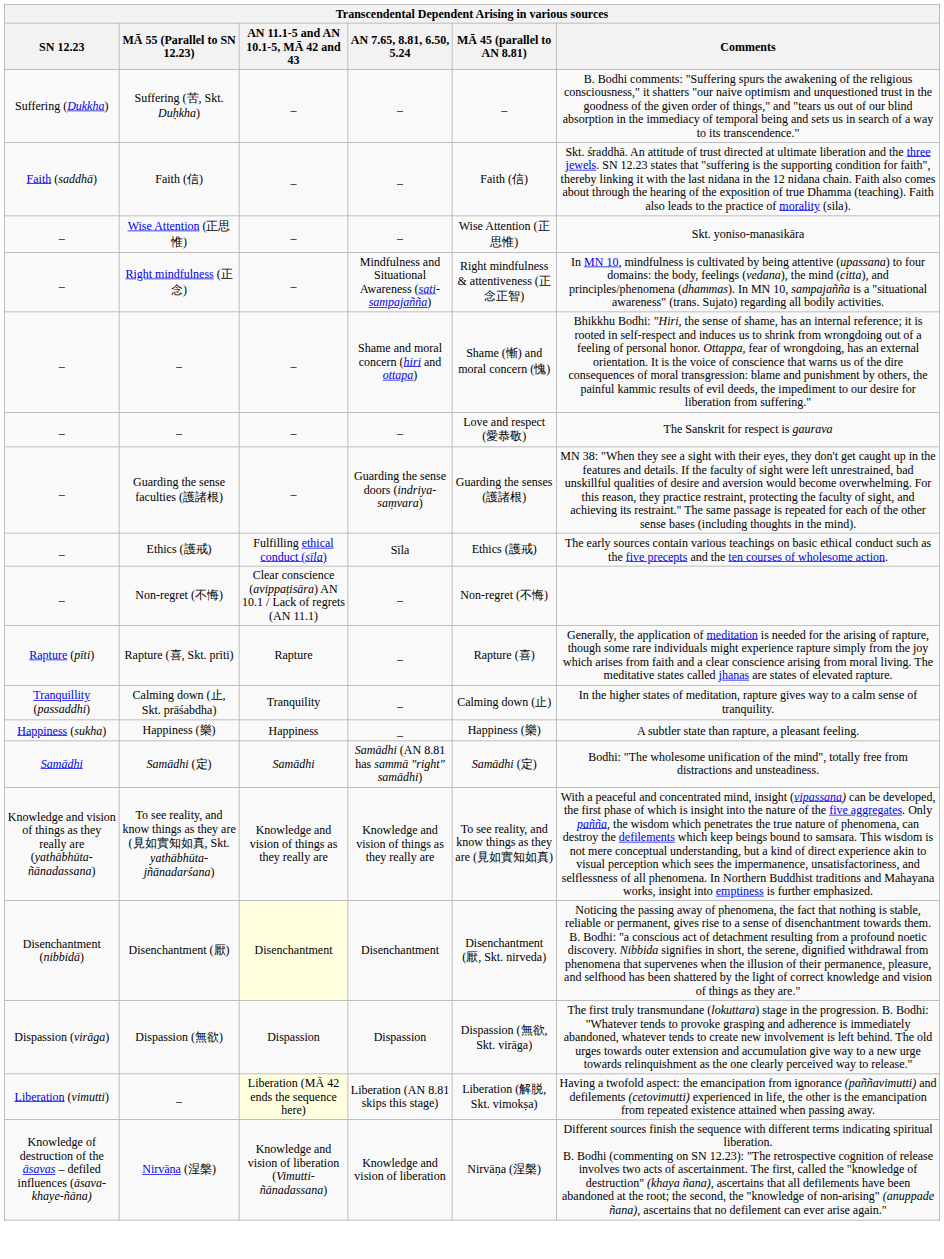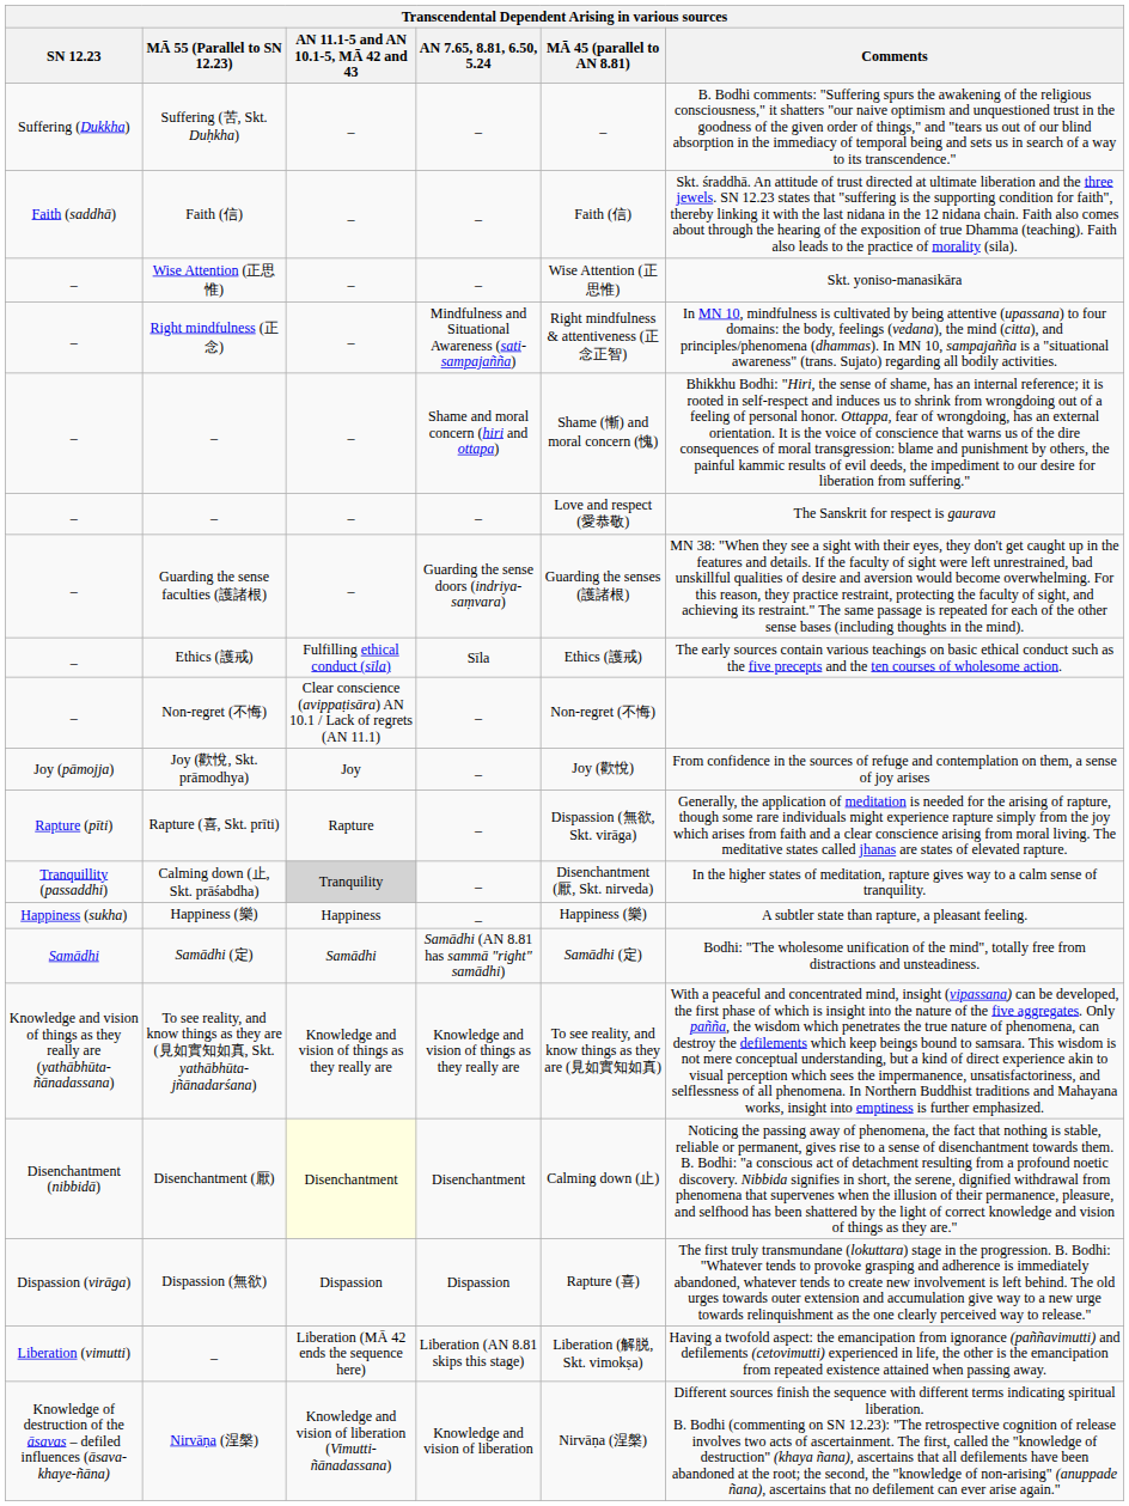 <table class="wikitable floatright mw-collapsible autocollapse" style="text-align: center">
 <tr>
 <th colspan="6">Transcendental Dependent Arising in various sources </th>
 </tr>
 <tr>
 <th>SN 12.23</th>
 <th>MĀ 55 (Parallel to SN 12.23)</th>
 <th>AN 11.1-5 and AN 10.1-5, MĀ 42 and 43</th>
 <th>AN 7.65, 8.81, 6.50, 5.24</th>
 <th>MĀ 45 (parallel to AN 8.81)</th>
 <th>Comments </th>
 </tr>
 <tr>
 <td>Suffering (<em><a href='#'>Dukkha</a></em>)</td>
 <td>Suffering (苦, Skt. <em>Duḥkha</em>)</td>
 <td>_</td>
 <td>_</td>
 <td>_</td>
 <td>B. Bodhi comments: "Suffering spurs the awakening of the religious consciousness," it shatters "our naive optimism and unquestioned trust in the goodness of the given order of things," and "tears us out of our blind absorption in the immediacy of temporal being and sets us in search of a way to its transcendence."</td>
 </tr>
 <tr>
 <td><a href='#'>Faith</a> (<em>saddhā</em>)</td>
 <td>Faith  (信)</td>
 <td>_</td>
 <td>_</td>
 <td>Faith  (信)</td>
 <td>Skt. śraddhā. An attitude of trust directed at ultimate liberation and the <a href='#'>three jewels</a>. SN 12.23 states that "suffering is the supporting condition for faith", thereby linking it with the last nidana in the 12 nidana chain.  Faith also comes about through the hearing of the exposition of true Dhamma (teaching). Faith also leads to the practice of <a href='#'>morality</a> (sila).</td>
 </tr>
 <tr>
 <td>_</td>
 <td><a href='#'>Wise Attention</a>  (正思惟)</td>
 <td>_</td>
 <td>_</td>
 <td>Wise Attention  (正思惟)</td>
 <td>Skt. yoniso-manasikāra</td>
 </tr>
 <tr>
 <td>_</td>
 <td><a href='#'>Right mindfulness</a> (正念)</td>
 <td>_</td>
 <td>Mindfulness and Situational Awareness (<em><a href='#'>sati</a>-<a href='#'>sampajañña</a></em>)</td>
 <td>Right mindfulness & attentiveness (正念正智)</td>
 <td>In <a href='#'>MN 10</a>, mindfulness is cultivated by being attentive (<em>upassana</em>) to four domains: the body, feelings (<em>vedana</em>), the mind (<em>citta</em>), and principles/phenomena (<em>dhammas</em>). In MN 10, <em>sampajañña</em> is a "situational awareness" (trans. Sujato) regarding all bodily activities.</td>
 </tr>
 <tr>
 <td>_</td>
 <td>_</td>
 <td>_</td>
 <td>Shame and moral concern (<em><a href='#'>hiri</a></em> and <em><a href='#'>ottapa</a></em>)</td>
 <td>Shame (慚) and  moral concern (愧)</td>
 <td>Bhikkhu Bodhi: "<em>Hiri,</em> the sense of shame, has an internal reference; it is rooted in self-respect and induces us to shrink from wrongdoing out of a feeling of personal honor. <em>Ottappa,</em> fear of wrongdoing, has an external orientation. It is the voice of conscience that warns us of the dire consequences of moral transgression: blame and punishment by others, the painful kammic results of evil deeds, the impediment to our desire for liberation from suffering."</td>
 </tr>
 <tr>
 <td>_</td>
 <td>_</td>
 <td>_</td>
 <td>_</td>
 <td>Love and respect (愛恭敬)</td>
 <td>The Sanskrit for respect is <em>gaurava</em></td>
 </tr>
 <tr>
 <td>_</td>
 <td>Guarding the  sense faculties (護諸根)</td>
 <td>_</td>
 <td>Guarding the  sense doors (<em>indriya-saṃvara</em>)</td>
 <td>Guarding the  senses (護諸根)</td>
 <td>MN 38: "When they see a sight with their eyes, they don't get caught up in the features and details. If the faculty of sight were left unrestrained, bad unskillful qualities of desire and aversion would become overwhelming. For this reason, they practice restraint, protecting the faculty of sight, and achieving its restraint." The same passage is repeated for each of the other sense bases (including thoughts in the mind).</td>
 </tr>
 <tr>
 <td>_</td>
 <td>Ethics (護戒)</td>
 <td>Fulfilling <a href='#'>ethical conduct (<em>sīla</em>)</a></td>
 <td>Sīla</td>
 <td>Ethics (護戒)</td>
 <td>The early sources contain various teachings on basic ethical conduct such as the <a href='#'>five precepts</a> and the <a href='#'>ten courses of wholesome action</a>.</td>
 </tr>
 <tr>
 <td>_</td>
 <td>Non-regret (不悔)</td>
 <td>Clear conscience (<em>avippaṭisāra</em>) AN  10.1 / Lack of regrets (AN 11.1)</td>
 <td>_</td>
 <td>Non-regret (不悔)</td>
 <td></td>
 </tr>
 <tr>
+<td>Joy (<em>pāmojja</em>)</td>
+<td>Joy (歡悅, Skt. prāmodhya)</td>
+<td>Joy</td>
+<td>_</td>
+<td>Joy (歡悅)</td>
+<td>From confidence in the sources of refuge and contemplation on them, a sense of joy arises</td>
+</tr>
+<tr>
 <td><a href='#'>Rapture</a> (<em>pīti</em>)</td>
 <td>Rapture (喜, Skt. prīti)</td>
 <td>Rapture</td>
 <td>_</td>
-<td>Rapture (喜)</td>
+<td>Dispassion (無欲, Skt. virāga)</td>
 <td>Generally, the application of <a href='#'>meditation</a> is needed for the arising of rapture, though some rare individuals might experience rapture simply from the joy which arises from faith and a clear conscience arising from moral living. The meditative states called <a href='#'>jhanas</a> are states of elevated rapture.</td>
 </tr>
 <tr>
 <td><a href='#'>Tranquillity</a> (<em>passaddhi</em>)</td>
 <td>Calming down (止, Skt. prāśabdha)</td>
-<td>Tranquility</td>
+<td style="background: lightgrey;">Tranquility</td>
 <td>_</td>
-<td>Calming down (止)</td>
+<td>Disenchantment  (厭, Skt. nirveda)</td>
 <td>In the higher states of meditation, rapture gives way to a calm sense of tranquility.</td>
 </tr>
 <tr>
 <td><a href='#'>Happiness</a> (<em>sukha</em>)</td>
 <td>Happiness (樂)</td>
 <td>Happiness</td>
 <td>_</td>
 <td>Happiness (樂)</td>
 <td>A subtler state than rapture, a pleasant feeling.</td>
 </tr>
 <tr>
 <td><a href='#'><em>Samādhi</em></a></td>
 <td><em>Samādhi</em> (定)</td>
 <td><em>Samādhi</em></td>
 <td><em>Samādhi</em> (AN 8.81 has <em>sammā "right" samādhi</em>)</td>
 <td><em>Samādhi</em> (定)</td>
 <td>Bodhi: "The wholesome unification of the mind", totally free from distractions and unsteadiness.</td>
 </tr>
 <tr>
 <td>Knowledge and vision of things as they really are (<em>yathābhūta-ñānadassana</em>)</td>
 <td>To see reality, and know things as they are (見如實知如真, Skt. <em>yathābhūta-jñānadarśana</em>)</td>
 <td>Knowledge and vision of things as they really are</td>
 <td>Knowledge and vision of things as they really are</td>
 <td>To see reality, and know things as they are (見如實知如真)</td>
 <td>With a peaceful and concentrated mind, insight (<em><a href='#'>vipassana</a>)</em> can be developed, the first phase of which is insight into the nature of the <a href='#'>five aggregates</a><em>.</em> Only <em><a href='#'>pañña</a>,</em> the wisdom which penetrates the true nature of phenomena, can destroy the <a href='#'>defilements</a> which keep beings bound to samsara. This wisdom is not mere conceptual understanding, but a kind of direct experience akin to visual perception which sees the impermanence, unsatisfactoriness, and selflessness of all phenomena. In Northern Buddhist traditions and Mahayana works, insight into <a href='#'>emptiness</a> is further emphasized.</td>
 </tr>
 <tr>
 <td>Disenchantment (<em>nibbidā</em>)</td>
 <td>Disenchantment  (厭)</td>
 <td style="background: lightyellow;">Disenchantment</td>
 <td>Disenchantment</td>
-<td>Disenchantment  (厭, Skt. nirveda)</td>
+<td>Calming down (止)</td>
 <td>Noticing the passing away of phenomena, the fact that nothing is stable, reliable or permanent, gives rise to a sense of disenchantment towards them. B. Bodhi: "a conscious act of detachment resulting from a profound noetic discovery. <em>Nibbida</em> signifies in short, the serene, dignified withdrawal from phenomena that supervenes when the illusion of their permanence, pleasure, and selfhood has been shattered by the light of correct knowledge and vision of things as they are."</td>
 </tr>
 <tr>
 <td>Dispassion (<em>virāga</em>)</td>
 <td>Dispassion (無欲)</td>
 <td>Dispassion</td>
 <td>Dispassion</td>
-<td>Dispassion (無欲, Skt. virāga)</td>
+<td>Rapture (喜)</td>
 <td>The first truly transmundane (<em>lokuttara</em>) stage in the progression. B. Bodhi: "Whatever tends to provoke grasping and adherence is immediately abandoned, whatever tends to create new involvement is left behind. The old urges towards outer extension and accumulation give way to a new urge towards relinquishment as the one clearly perceived way to release."</td>
 </tr>
 <tr>
 <td><a href='#'>Liberation</a> (<em>vimutti</em>)</td>
 <td>_</td>
-<td style="background: lightyellow;">Liberation (MĀ 42 ends the sequence here)</td>
+<td>Liberation (MĀ 42 ends the sequence here)</td>
 <td>Liberation (AN 8.81 skips this stage)</td>
 <td>Liberation (解脱, Skt. vimokṣa)</td>
 <td>Having a twofold aspect: the emancipation from ignorance <em>(paññavimutti)</em> and defilements <em>(cetovimutti)</em> experienced in life, the other is the emancipation from repeated existence attained when passing away.</td>
 </tr>
 <tr>
 <td>Knowledge of destruction of the <em><a href='#'>āsavas</a></em> – defiled influences (<em>āsava-khaye-ñāna)</em></td>
 <td><a href='#'>Nirvāṇa</a> (涅槃)</td>
 <td>Knowledge and vision of liberation (<em>Vimutti-ñānadassana</em>)</td>
 <td>Knowledge and vision of liberation</td>
 <td>Nirvāṇa (涅槃)</td>
 <td>Different sources finish the sequence with different terms indicating spiritual liberation.<br>B. Bodhi (commenting on SN 12.23): "The retrospective cognition of release involves two acts of ascertainment. The first, called the "knowledge of destruction" <em>(khaya ñana),</em> ascertains that all defilements have been abandoned at the root; the second, the "knowledge of non-arising" <em>(anuppade ñana),</em> ascertains that no defilement can ever arise again."</td>
 </tr>
 </table>
